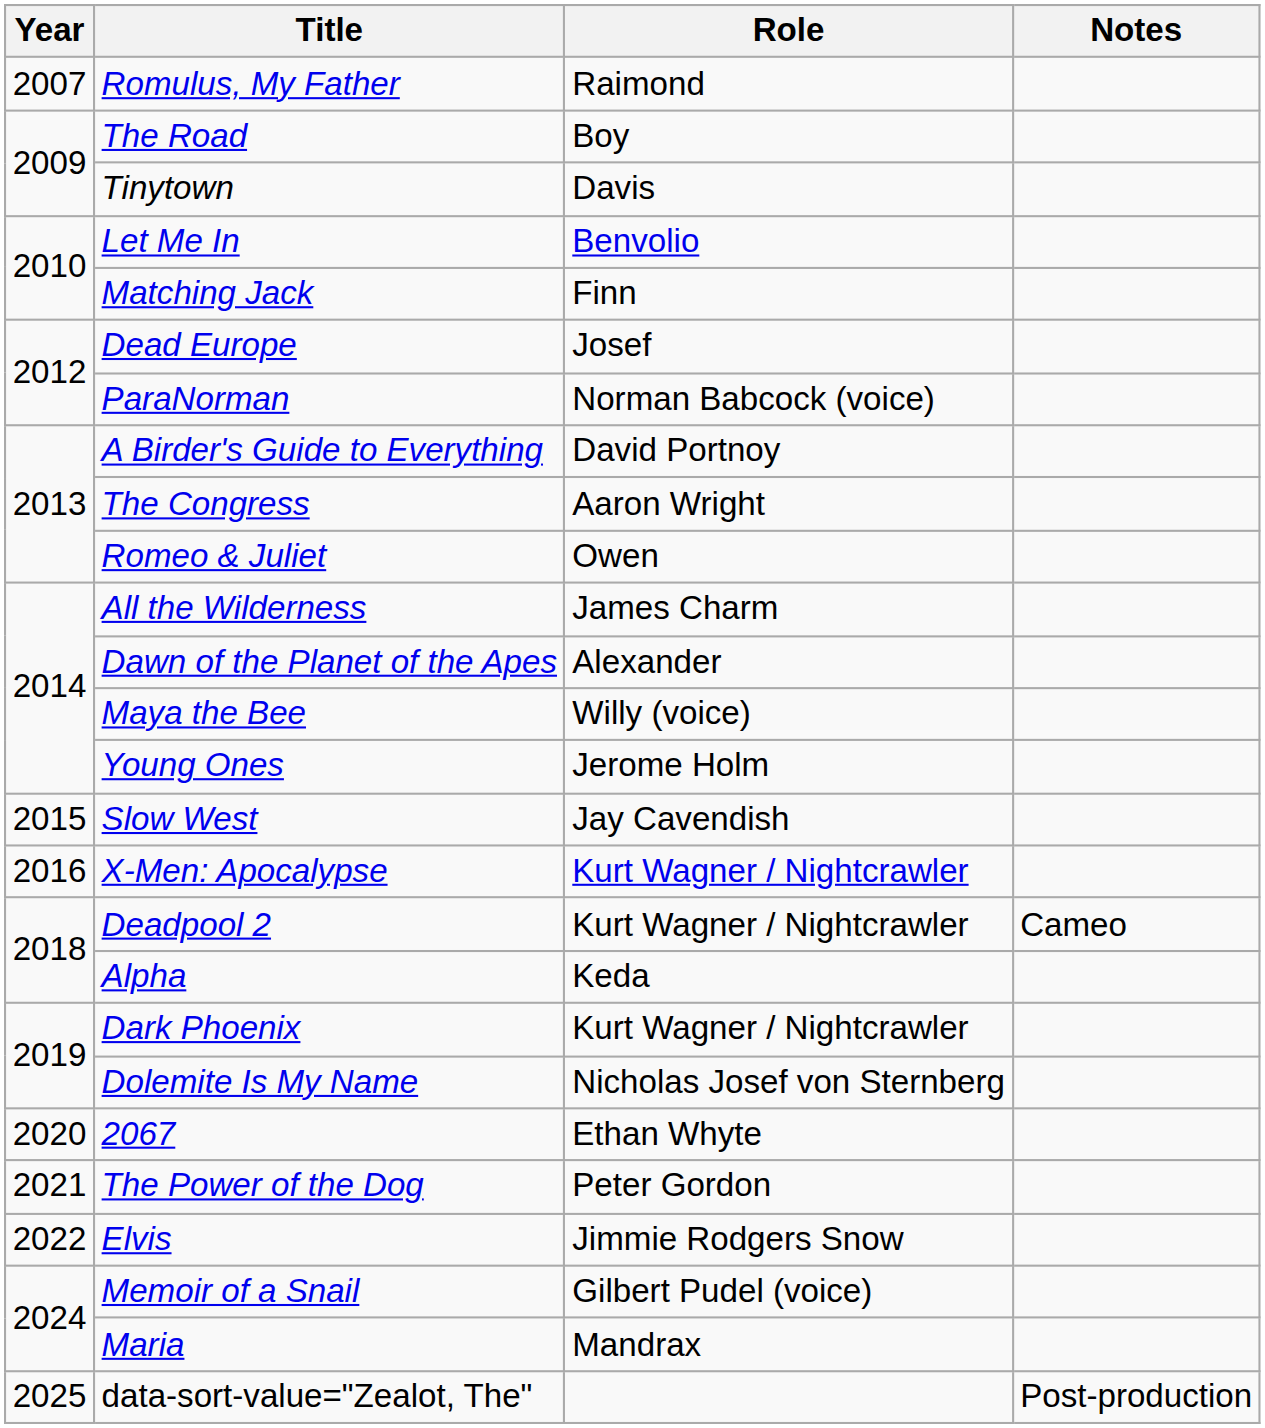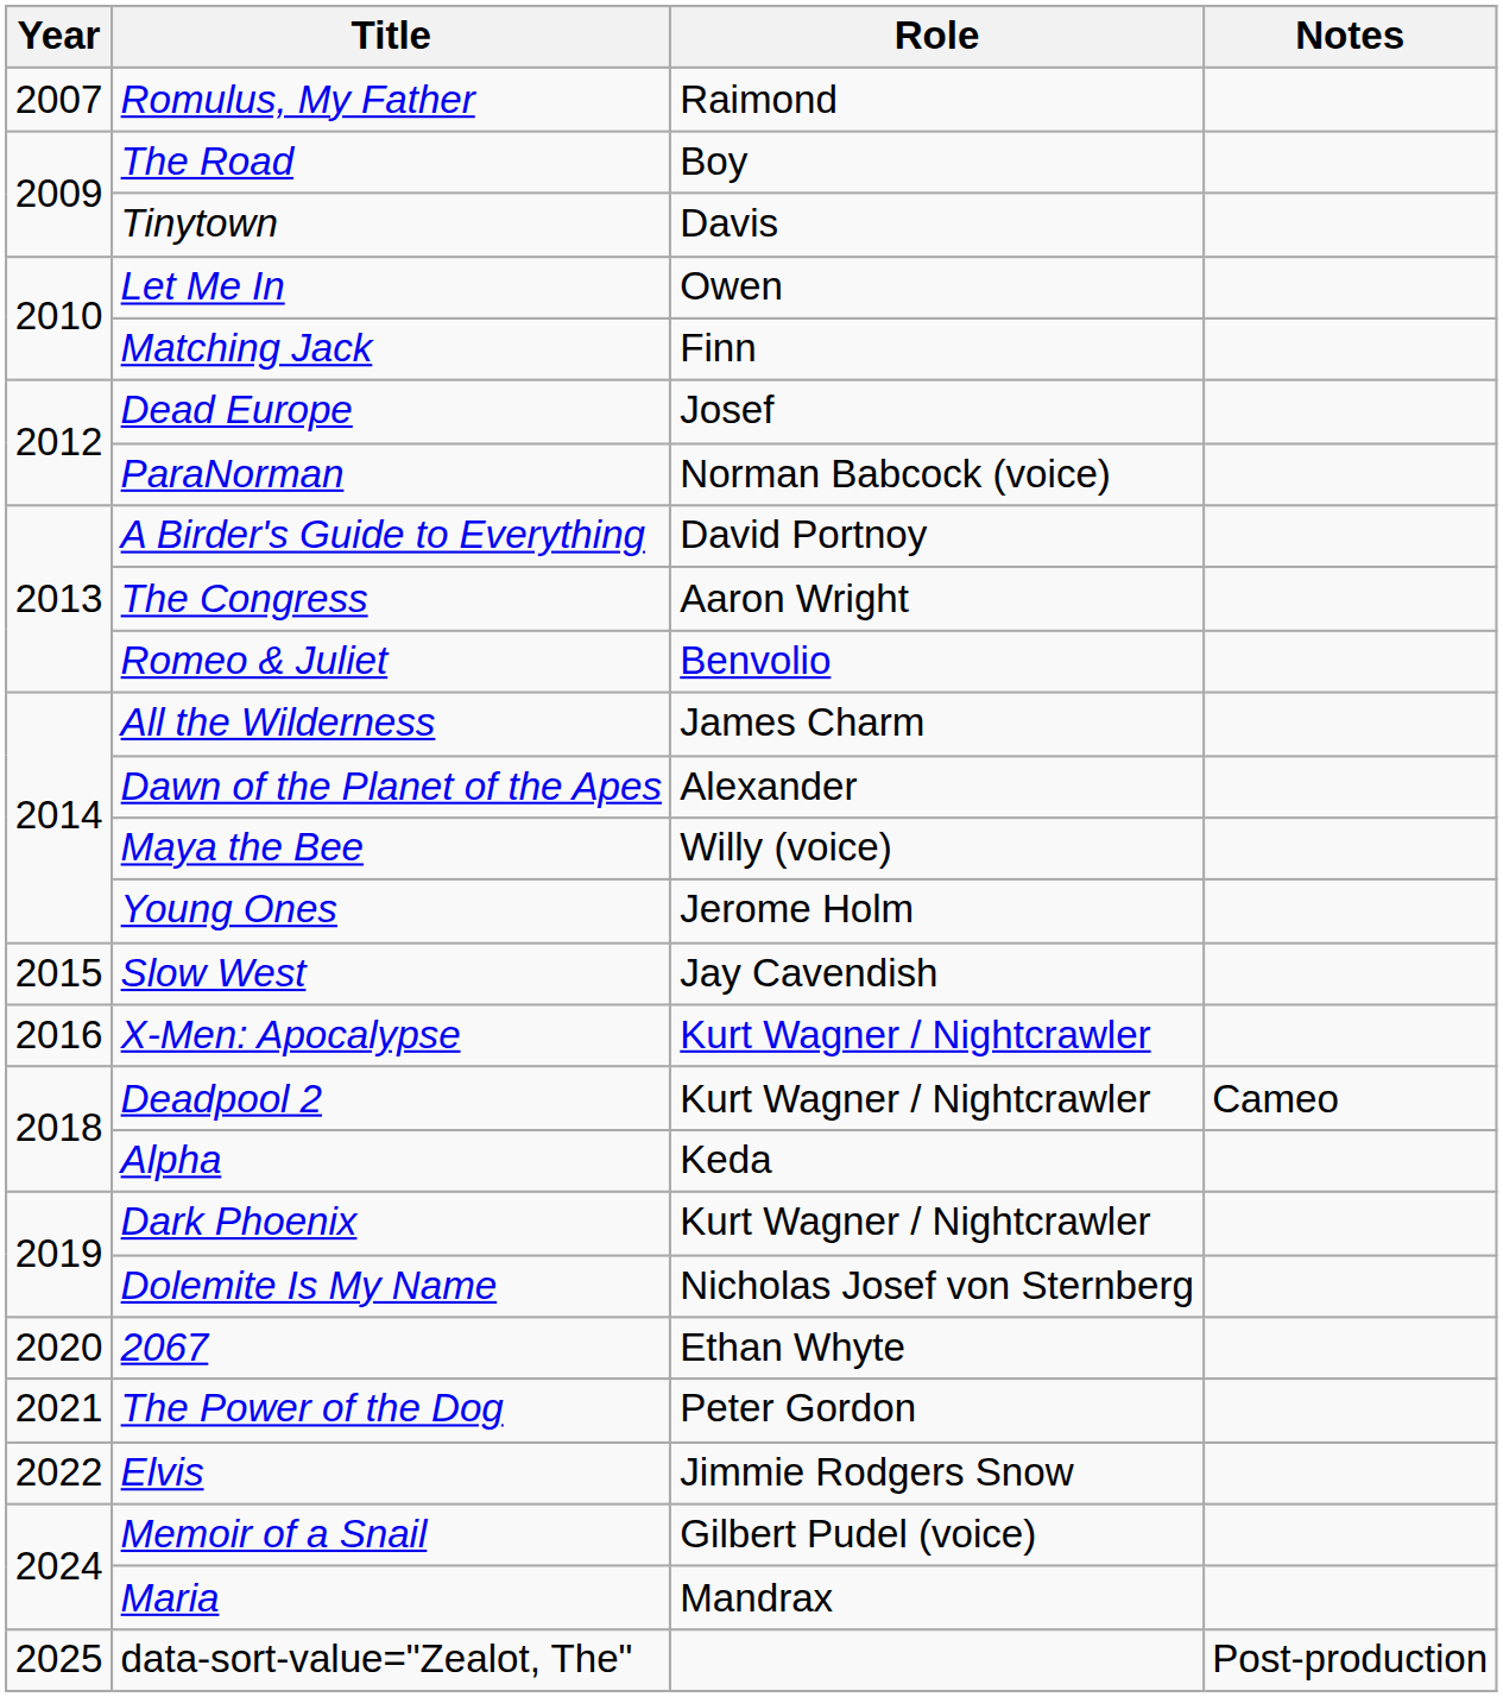 <table class="wikitable sortable">
 <tr>
 <th>Year</th>
 <th>Title</th>
 <th>Role</th>
 <th class="unsortable">Notes</th>
 </tr>
 <tr>
 <td>2007</td>
 <td><em><a href='#'>Romulus, My Father</a></em></td>
 <td>Raimond</td>
 <td></td>
 </tr>
 <tr>
 <td rowspan="2">2009</td>
 <td data-sort-value="Road, The"><em><a href='#'>The Road</a></em></td>
 <td>Boy</td>
 <td></td>
 </tr>
 <tr>
 <td><em>Tinytown</em></td>
 <td>Davis</td>
 <td></td>
 </tr>
 <tr>
 <td rowspan="2">2010</td>
 <td><em><a href='#'>Let Me In</a></em></td>
-<td><a href='#'>Benvolio</a></td>
+<td>Owen</td>
 <td></td>
 </tr>
 <tr>
 <td><em><a href='#'>Matching Jack</a></em></td>
 <td>Finn</td>
 <td></td>
 </tr>
 <tr>
 <td rowspan="2">2012</td>
 <td><em><a href='#'>Dead Europe</a></em></td>
 <td>Josef</td>
 <td></td>
 </tr>
 <tr>
 <td><em><a href='#'>ParaNorman</a></em></td>
 <td>Norman Babcock (voice)</td>
 <td></td>
 </tr>
 <tr>
 <td rowspan="3">2013</td>
 <td data-sort-value="Birder's Guide to Everything, A"><em><a href='#'>A Birder's Guide to Everything</a></em></td>
 <td>David Portnoy</td>
 <td></td>
 </tr>
 <tr>
 <td data-sort-value="Congress, The"><em><a href='#'>The Congress</a></em></td>
 <td>Aaron Wright</td>
 <td></td>
 </tr>
 <tr>
 <td><em><a href='#'>Romeo & Juliet</a></em></td>
-<td>Owen</td>
+<td><a href='#'>Benvolio</a></td>
 <td></td>
 </tr>
 <tr>
 <td rowspan="4">2014</td>
 <td><em><a href='#'>All the Wilderness</a></em></td>
 <td>James Charm</td>
 <td></td>
 </tr>
 <tr>
 <td><em><a href='#'>Dawn of the Planet of the Apes</a></em></td>
 <td>Alexander</td>
 <td></td>
 </tr>
 <tr>
 <td><em><a href='#'>Maya the Bee</a></em></td>
 <td>Willy (voice)</td>
 <td></td>
 </tr>
 <tr>
 <td><em><a href='#'>Young Ones</a></em></td>
 <td>Jerome Holm</td>
 <td></td>
 </tr>
 <tr>
 <td>2015</td>
 <td><em><a href='#'>Slow West</a></em></td>
 <td>Jay Cavendish</td>
 <td></td>
 </tr>
 <tr>
 <td>2016</td>
 <td><em><a href='#'>X-Men: Apocalypse</a></em></td>
 <td><a href='#'>Kurt Wagner / Nightcrawler</a></td>
 <td></td>
 </tr>
 <tr>
 <td rowspan="2">2018</td>
 <td><em><a href='#'>Deadpool 2</a></em></td>
 <td>Kurt Wagner / Nightcrawler</td>
 <td>Cameo</td>
 </tr>
 <tr>
 <td><em><a href='#'>Alpha</a></em></td>
 <td>Keda</td>
 <td></td>
 </tr>
 <tr>
 <td rowspan="2">2019</td>
 <td><em><a href='#'>Dark Phoenix</a></em></td>
 <td>Kurt Wagner / Nightcrawler</td>
 <td></td>
 </tr>
 <tr>
 <td><em><a href='#'>Dolemite Is My Name</a></em></td>
 <td>Nicholas Josef von Sternberg</td>
 <td></td>
 </tr>
 <tr>
 <td>2020</td>
 <td><em><a href='#'>2067</a></em></td>
 <td>Ethan Whyte</td>
 <td></td>
 </tr>
 <tr>
 <td>2021</td>
 <td data-sort-value="Power of the Dog, The"><em><a href='#'>The Power of the Dog</a></em></td>
 <td>Peter Gordon</td>
 <td></td>
 </tr>
 <tr>
 <td>2022</td>
 <td><em><a href='#'>Elvis</a></em></td>
 <td>Jimmie Rodgers Snow</td>
 <td></td>
 </tr>
 <tr>
 <td rowspan="2">2024</td>
 <td><em><a href='#'>Memoir of a Snail</a></em></td>
 <td>Gilbert Pudel (voice)</td>
 <td></td>
 </tr>
 <tr>
 <td><em><a href='#'>Maria</a></em></td>
 <td>Mandrax</td>
 <td></td>
 </tr>
 <tr>
 <td>2025</td>
 <td>data-sort-value="Zealot, The" </td>
 <td></td>
 <td>Post-production</td>
 </tr>
 </table>
